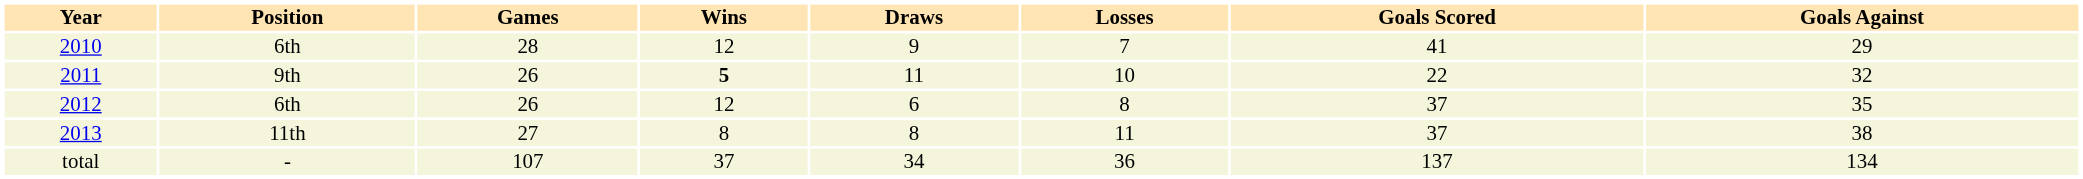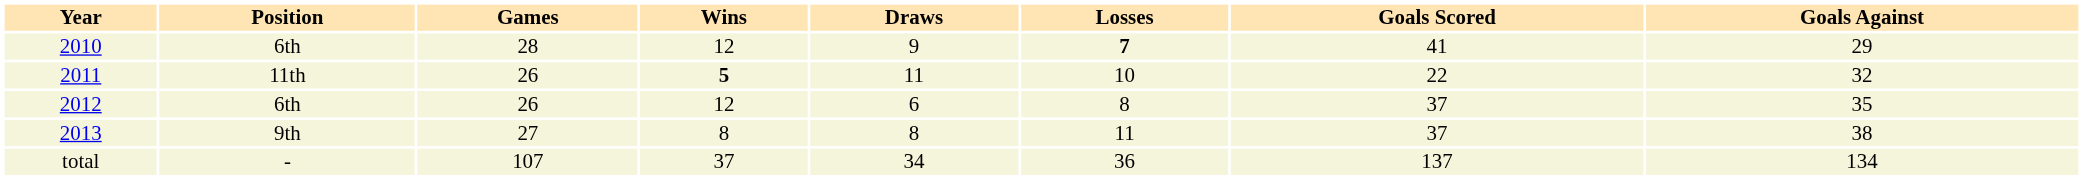 <table width=80% style="text-align:center;">
 <tr>
 <th bgcolor=#ffe5b4>Year</th>
 <th bgcolor=#ffe5b4>Position</th>
 <th bgcolor=#ffe5b4>Games</th>
 <th bgcolor=#ffe5b4>Wins</th>
 <th bgcolor=#ffe5b4>Draws</th>
 <th bgcolor=#ffe5b4>Losses</th>
 <th bgcolor=#ffe5b4>Goals Scored</th>
 <th bgcolor=#ffe5b4>Goals Against</th>
 </tr>
 <tr --- bgcolor=#f5f5dc>
 <td><a href='#'>2010</a></td>
 <td>6th</td>
 <td>28</td>
 <td>12</td>
 <td>9</td>
-<td>7</td>
+<td><strong>7</strong></td>
 <td>41</td>
 <td>29</td>
 </tr>
 <tr --- bgcolor=#f5f5dc>
 <td><a href='#'>2011</a></td>
-<td>9th</td>
+<td>11th</td>
 <td>26</td>
 <td><strong>5</strong></td>
 <td>11</td>
 <td>10</td>
 <td>22</td>
 <td>32</td>
 </tr>
 <tr --- bgcolor=#f5f5dc>
 <td><a href='#'>2012</a></td>
 <td>6th</td>
 <td>26</td>
 <td>12</td>
 <td>6</td>
 <td>8</td>
 <td>37</td>
 <td>35</td>
 </tr>
 <tr --- bgcolor=#f5f5dc>
 <td><a href='#'>2013</a></td>
-<td>11th</td>
+<td>9th</td>
 <td>27</td>
 <td>8</td>
 <td>8</td>
 <td>11</td>
 <td>37</td>
 <td>38</td>
 </tr>
 <tr --- bgcolor=#f5f5dc>
 <td>total</td>
 <td>-</td>
 <td>107</td>
 <td>37</td>
 <td>34</td>
 <td>36</td>
 <td>137</td>
 <td>134</td>
 </tr>
 <tr --- bgcolor=#f5f5dc>
 </tr>
 </table>
